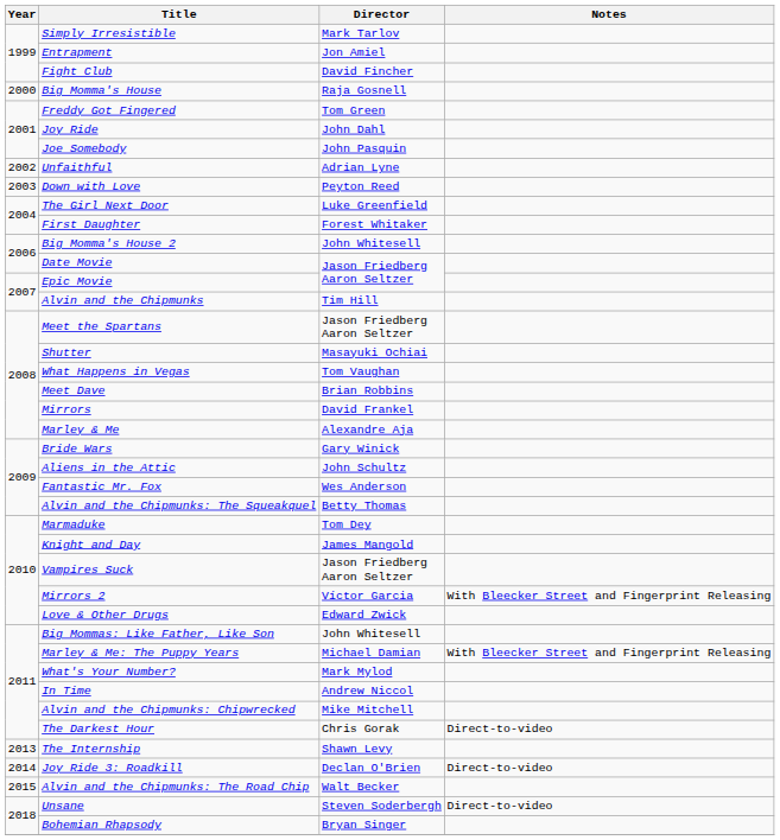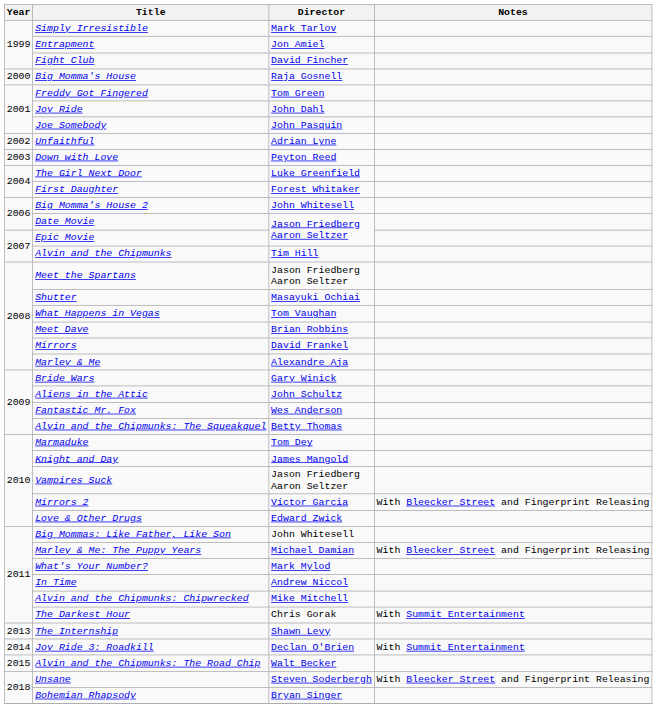 <table class="wikitable">
 <tr>
 <th>Year</th>
 <th>Title</th>
 <th>Director</th>
 <th>Notes</th>
 </tr>
 <tr>
 <td rowspan=3>1999</td>
 <td><em><a href='#'>Simply Irresistible</a></em></td>
 <td><a href='#'>Mark Tarlov</a></td>
 <td></td>
 </tr>
 <tr>
 <td><em><a href='#'>Entrapment</a></em></td>
 <td><a href='#'>Jon Amiel</a></td>
 <td></td>
 </tr>
 <tr>
 <td><em><a href='#'>Fight Club</a></em></td>
 <td><a href='#'>David Fincher</a></td>
 <td></td>
 </tr>
 <tr>
 <td>2000</td>
 <td><em><a href='#'>Big Momma's House</a></em></td>
 <td><a href='#'>Raja Gosnell</a></td>
 <td></td>
 </tr>
 <tr>
 <td rowspan=3>2001</td>
 <td><em><a href='#'>Freddy Got Fingered</a></em></td>
 <td><a href='#'>Tom Green</a></td>
 <td></td>
 </tr>
 <tr>
 <td><em><a href='#'>Joy Ride</a></em></td>
 <td><a href='#'>John Dahl</a></td>
 <td></td>
 </tr>
 <tr>
 <td><em><a href='#'>Joe Somebody</a></em></td>
 <td><a href='#'>John Pasquin</a></td>
 <td></td>
 </tr>
 <tr>
 <td>2002</td>
 <td><em><a href='#'>Unfaithful</a></em></td>
 <td><a href='#'>Adrian Lyne</a></td>
 <td></td>
 </tr>
 <tr>
 <td>2003</td>
 <td><em><a href='#'>Down with Love</a></em></td>
 <td><a href='#'>Peyton Reed</a></td>
 <td></td>
 </tr>
 <tr>
 <td rowspan=2>2004</td>
 <td><em><a href='#'>The Girl Next Door</a></em></td>
 <td><a href='#'>Luke Greenfield</a></td>
 <td></td>
 </tr>
 <tr>
 <td><em><a href='#'>First Daughter</a></em></td>
 <td><a href='#'>Forest Whitaker</a></td>
 <td></td>
 </tr>
 <tr>
 <td rowspan=2>2006</td>
 <td><em><a href='#'>Big Momma's House 2</a></em></td>
 <td><a href='#'>John Whitesell</a></td>
 <td></td>
 </tr>
 <tr>
 <td><em><a href='#'>Date Movie</a></em></td>
 <td rowspan=2><a href='#'>Jason Friedberg<br>Aaron Seltzer</a></td>
 <td></td>
 </tr>
 <tr>
 <td rowspan=2>2007</td>
 <td><em><a href='#'>Epic Movie</a></em></td>
 <td></td>
 </tr>
 <tr>
 <td><em><a href='#'>Alvin and the Chipmunks</a></em></td>
 <td><a href='#'>Tim Hill</a></td>
 <td></td>
 </tr>
 <tr>
 <td rowspan=6>2008</td>
 <td><em><a href='#'>Meet the Spartans</a></em></td>
 <td>Jason Friedberg<br>Aaron Seltzer</td>
 <td></td>
 </tr>
 <tr>
 <td><em><a href='#'>Shutter</a></em></td>
 <td><a href='#'>Masayuki Ochiai</a></td>
 <td></td>
 </tr>
 <tr>
 <td><em><a href='#'>What Happens in Vegas</a></em></td>
 <td><a href='#'>Tom Vaughan</a></td>
 <td></td>
 </tr>
 <tr>
 <td><em><a href='#'>Meet Dave</a></em></td>
 <td><a href='#'>Brian Robbins</a></td>
 <td></td>
 </tr>
 <tr>
 <td><em><a href='#'>Mirrors</a></em></td>
 <td><a href='#'>David Frankel</a></td>
 <td></td>
 </tr>
 <tr>
 <td><em><a href='#'>Marley & Me</a></em></td>
 <td><a href='#'>Alexandre Aja</a></td>
 <td></td>
 </tr>
 <tr>
 <td rowspan=4>2009</td>
 <td><em><a href='#'>Bride Wars</a></em></td>
 <td><a href='#'>Gary Winick</a></td>
 <td></td>
 </tr>
 <tr>
 <td><em><a href='#'>Aliens in the Attic</a></em></td>
 <td><a href='#'>John Schultz</a></td>
 <td></td>
 </tr>
 <tr>
 <td><em><a href='#'>Fantastic Mr. Fox</a></em></td>
 <td><a href='#'>Wes Anderson</a></td>
 <td></td>
 </tr>
 <tr>
 <td><em><a href='#'>Alvin and the Chipmunks: The Squeakquel</a></em></td>
 <td><a href='#'>Betty Thomas</a></td>
 <td></td>
 </tr>
 <tr>
 <td rowspan=5>2010</td>
 <td><em><a href='#'>Marmaduke</a></em></td>
 <td><a href='#'>Tom Dey</a></td>
 <td></td>
 </tr>
 <tr>
 <td><em><a href='#'>Knight and Day</a></em></td>
 <td><a href='#'>James Mangold</a></td>
 <td></td>
 </tr>
 <tr>
 <td><em><a href='#'>Vampires Suck</a></em></td>
 <td>Jason Friedberg<br>Aaron Seltzer</td>
 <td></td>
 </tr>
 <tr>
 <td><em><a href='#'>Mirrors 2</a></em></td>
 <td><a href='#'>Víctor Garcia</a></td>
 <td>With <a href='#'>Bleecker Street</a> and  Fingerprint Releasing</td>
 </tr>
 <tr>
 <td><em><a href='#'>Love & Other Drugs</a></em></td>
 <td><a href='#'>Edward Zwick</a></td>
 <td></td>
 </tr>
 <tr>
 <td rowspan=6>2011</td>
 <td><em><a href='#'>Big Mommas: Like Father, Like Son</a></em></td>
 <td>John Whitesell</td>
 <td></td>
 </tr>
 <tr>
 <td><em><a href='#'>Marley & Me: The Puppy Years</a></em></td>
 <td><a href='#'>Michael Damian</a></td>
 <td>With <a href='#'>Bleecker Street</a> and  Fingerprint Releasing</td>
 </tr>
 <tr>
 <td><em><a href='#'>What's Your Number?</a></em></td>
 <td><a href='#'>Mark Mylod</a></td>
 <td></td>
 </tr>
 <tr>
 <td><em><a href='#'>In Time</a></em></td>
 <td><a href='#'>Andrew Niccol</a></td>
 <td></td>
 </tr>
 <tr>
 <td><em><a href='#'>Alvin and the Chipmunks: Chipwrecked</a></em></td>
 <td><a href='#'>Mike Mitchell</a></td>
 <td></td>
 </tr>
 <tr>
 <td><em><a href='#'>The Darkest Hour</a></em></td>
 <td>Chris Gorak</td>
-<td>Direct-to-video</td>
+<td>With <a href='#'>Summit Entertainment</a></td>
 </tr>
 <tr>
 <td>2013</td>
 <td><em><a href='#'>The Internship</a></em></td>
 <td><a href='#'>Shawn Levy</a></td>
 <td></td>
 </tr>
 <tr>
 <td>2014</td>
 <td><em><a href='#'>Joy Ride 3: Roadkill</a></em></td>
 <td><a href='#'>Declan O'Brien</a></td>
-<td>Direct-to-video</td>
+<td>With <a href='#'>Summit Entertainment</a></td>
 </tr>
 <tr>
 <td>2015</td>
 <td><em><a href='#'>Alvin and the Chipmunks: The Road Chip</a></em></td>
 <td><a href='#'>Walt Becker</a></td>
 <td></td>
 </tr>
 <tr>
 <td rowspan=2>2018</td>
 <td><em><a href='#'>Unsane</a></em></td>
 <td><a href='#'>Steven Soderbergh</a></td>
-<td>Direct-to-video</td>
+<td>With <a href='#'>Bleecker Street</a> and  Fingerprint Releasing</td>
 </tr>
 <tr>
 <td><em><a href='#'>Bohemian Rhapsody</a></em></td>
 <td><a href='#'>Bryan Singer</a></td>
 <td></td>
 </tr>
 <tr>
 </tr>
 </table>
